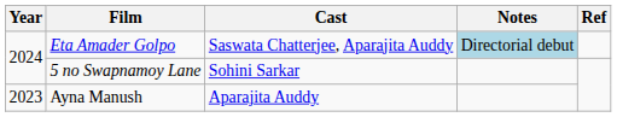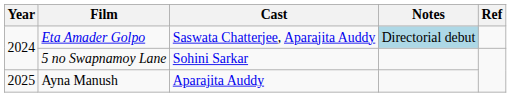 <table class="wikitable sortable">
 <tr>
 <th>Year</th>
 <th>Film</th>
 <th>Cast</th>
 <th>Notes</th>
 <th>Ref</th>
 </tr>
 <tr>
 <td rowspan="2">2024</td>
 <td><em><a href='#'>Eta Amader Golpo</a></em></td>
 <td><a href='#'>Saswata Chatterjee</a>, <a href='#'>Aparajita Auddy</a></td>
 <td style="background: lightblue;">Directorial debut</td>
 <td></td>
 </tr>
 <tr>
 <td><em>5 no Swapnamoy Lane</em></td>
 <td><a href='#'>Sohini Sarkar</a></td>
 <td></td>
 </tr>
 <tr>
-<td>2023</td>
+<td>2025</td>
 <td>Ayna Manush</td>
 <td><a href='#'>Aparajita Auddy</a></td>
 <td></td>
 </tr>
 </table>
